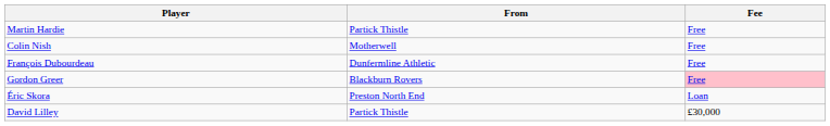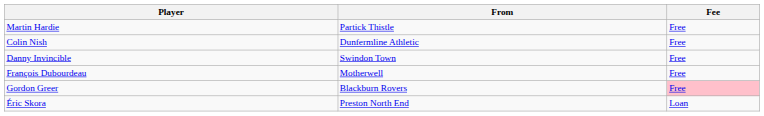 <table class="wikitable" style="text-align:center; font-size:95%;width:98%; text-align:left">
 <tr>
 <th>Player</th>
 <th>From</th>
 <th>Fee</th>
 </tr>
 <tr>
 <td> <a href='#'>Martin Hardie</a></td>
 <td> <a href='#'>Partick Thistle</a></td>
 <td><a href='#'>Free</a></td>
 </tr>
 <tr>
 <td> <a href='#'>Colin Nish</a></td>
-<td> <a href='#'>Motherwell</a></td>
+<td> <a href='#'>Dunfermline Athletic</a></td>
+<td><a href='#'>Free</a></td>
+</tr>
+<tr>
+<td> <a href='#'>Danny Invincible</a></td>
+<td> <a href='#'>Swindon Town</a></td>
 <td><a href='#'>Free</a></td>
 </tr>
 <tr>
 <td> <a href='#'>François Dubourdeau</a></td>
-<td> <a href='#'>Dunfermline Athletic</a></td>
+<td> <a href='#'>Motherwell</a></td>
 <td><a href='#'>Free</a></td>
 </tr>
 <tr>
 <td> <a href='#'>Gordon Greer</a></td>
 <td> <a href='#'>Blackburn Rovers</a></td>
 <td style="background: pink;"><a href='#'>Free</a></td>
 </tr>
 <tr>
 <td> <a href='#'>Éric Skora</a></td>
 <td> <a href='#'>Preston North End</a></td>
 <td><a href='#'>Loan</a></td>
 </tr>
-<tr>
-<td> <a href='#'>David Lilley</a></td>
-<td> <a href='#'>Partick Thistle</a></td>
-<td>£30,000</td>
-</tr>
 </table>
